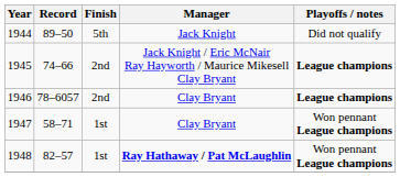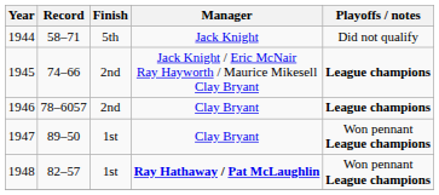 <table class="wikitable">
 <tr style="background: #F2F2F2;">
 <th>Year</th>
 <th>Record</th>
 <th>Finish</th>
 <th>Manager</th>
 <th>Playoffs / notes</th>
 </tr>
 <tr align=center>
 <td>1944</td>
-<td>89–50</td>
+<td>58–71</td>
 <td>5th</td>
 <td><a href='#'>Jack Knight</a></td>
 <td>Did not qualify</td>
 </tr>
 <tr align=center>
 <td>1945</td>
 <td>74–66</td>
 <td>2nd</td>
 <td><a href='#'>Jack Knight</a> / <a href='#'>Eric McNair</a> <br> <a href='#'>Ray Hayworth</a> / Maurice Mikesell <br> <a href='#'>Clay Bryant</a></td>
 <td><strong>League champions</strong></td>
 </tr>
 <tr align=center>
 <td>1946</td>
 <td>78–6057</td>
 <td>2nd</td>
 <td><a href='#'>Clay Bryant</a></td>
 <td><strong>League champions</strong></td>
 </tr>
 <tr align=center>
 <td>1947</td>
-<td>58–71</td>
+<td>89–50</td>
 <td>1st</td>
 <td><a href='#'>Clay Bryant</a></td>
 <td>Won pennant<br> <strong>League champions</strong></td>
 </tr>
 <tr align=center>
 <td>1948</td>
 <td>82–57</td>
 <td>1st</td>
 <td><strong><a href='#'>Ray Hathaway</a> / <a href='#'>Pat McLaughlin</a></strong></td>
 <td>Won pennant<br> <strong>League champions</strong></td>
 </tr>
 <tr align=center>
 </tr>
 </table>
